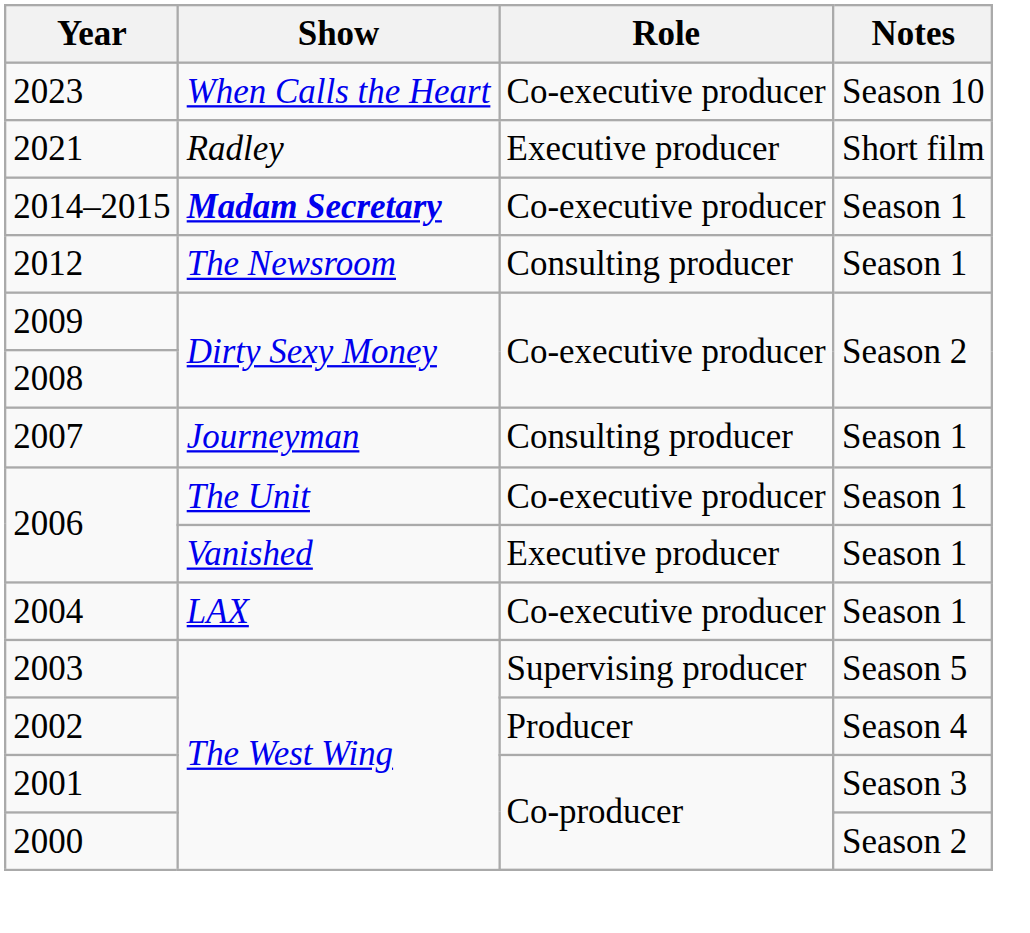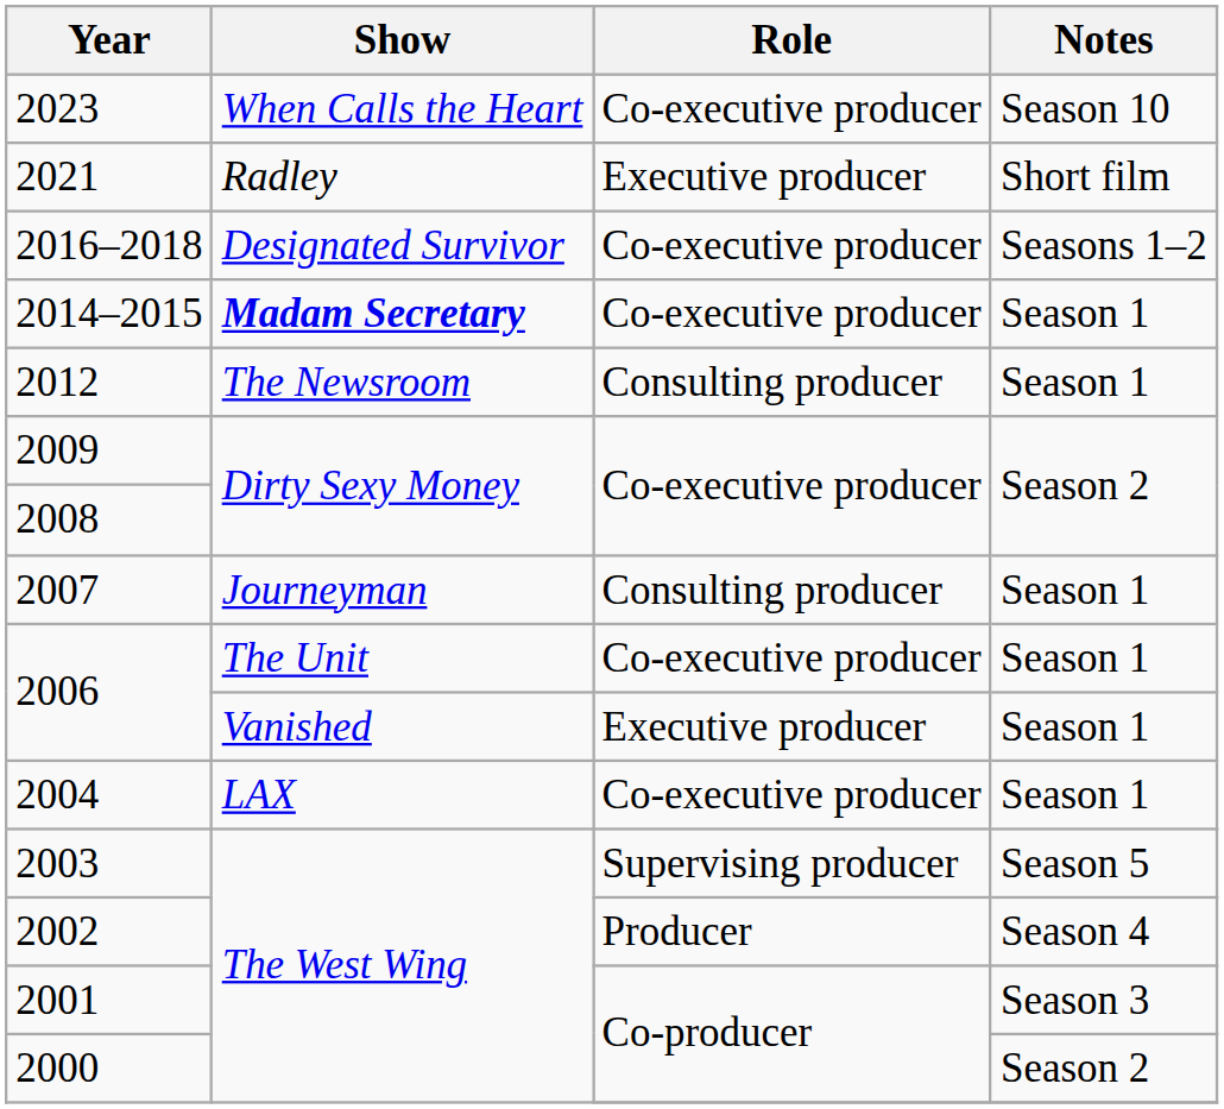 <table class="wikitable" style="font-size: 95%;">
 <tr>
 <th>Year</th>
 <th>Show</th>
 <th>Role</th>
 <th>Notes</th>
 </tr>
 <tr>
 <td>2023</td>
 <td><em><a href='#'>When Calls the Heart</a></em></td>
 <td>Co-executive producer</td>
 <td>Season 10</td>
 </tr>
 <tr>
 <td>2021</td>
 <td><em>Radley</em></td>
 <td>Executive producer</td>
 <td>Short film</td>
+</tr>
+<tr>
+<td>2016–2018</td>
+<td rowspan=1><em><a href='#'>Designated Survivor</a></em></td>
+<td rowspan=1>Co-executive producer</td>
+<td rowspan=1>Seasons 1–2</td>
 </tr>
 <tr>
 <td>2014–2015</td>
 <td><strong><em><a href='#'>Madam Secretary</a></em></strong></td>
 <td rowspan=1>Co-executive producer</td>
 <td>Season 1</td>
 </tr>
 <tr>
 <td>2012</td>
 <td rowspan=1><em><a href='#'>The Newsroom</a></em></td>
 <td>Consulting producer</td>
 <td rowspan=1>Season 1</td>
 </tr>
 <tr>
 <td>2009</td>
 <td rowspan=2><em><a href='#'>Dirty Sexy Money</a></em></td>
 <td rowspan=2>Co-executive producer</td>
 <td rowspan=2>Season 2</td>
 </tr>
 <tr>
 <td>2008</td>
 </tr>
 <tr>
 <td>2007</td>
 <td><em><a href='#'>Journeyman</a></em></td>
 <td>Consulting producer</td>
 <td>Season 1</td>
 </tr>
 <tr>
 <td rowspan=2>2006</td>
 <td><em><a href='#'>The Unit</a></em></td>
 <td>Co-executive producer</td>
 <td>Season 1</td>
 </tr>
 <tr>
 <td><em><a href='#'>Vanished</a></em></td>
 <td>Executive producer</td>
 <td>Season 1</td>
 </tr>
 <tr>
 <td rowspan=2>2004</td>
 <td><em><a href='#'>LAX</a></em></td>
 <td>Co-executive producer</td>
 <td>Season 1</td>
 </tr>
 <tr>
 <td rowspan=10><em><a href='#'>The West Wing</a></em></td>
 <td rowspan=3>Supervising producer</td>
 <td rowspan=2>Season 5</td>
 </tr>
 <tr>
 <td rowspan=2>2003</td>
 </tr>
 <tr>
 <td rowspan=2>Season 4</td>
 </tr>
 <tr>
 <td rowspan=2>2002</td>
 <td rowspan=2>Producer</td>
 </tr>
 <tr>
 <td rowspan=2>Season 3</td>
 </tr>
 <tr>
 <td rowspan=2>2001</td>
 <td rowspan=3>Co-producer</td>
 </tr>
 <tr>
 <td rowspan=2>Season 2</td>
 </tr>
 <tr>
 <td rowspan=2>2000</td>
 </tr>
 <tr>
 </tr>
 </table>
